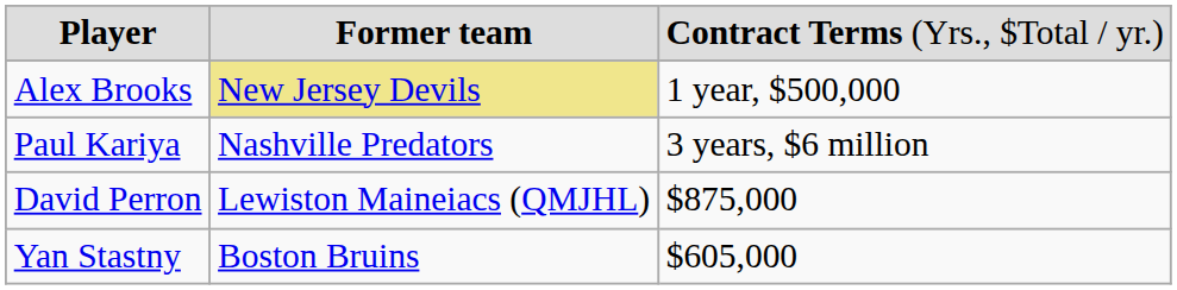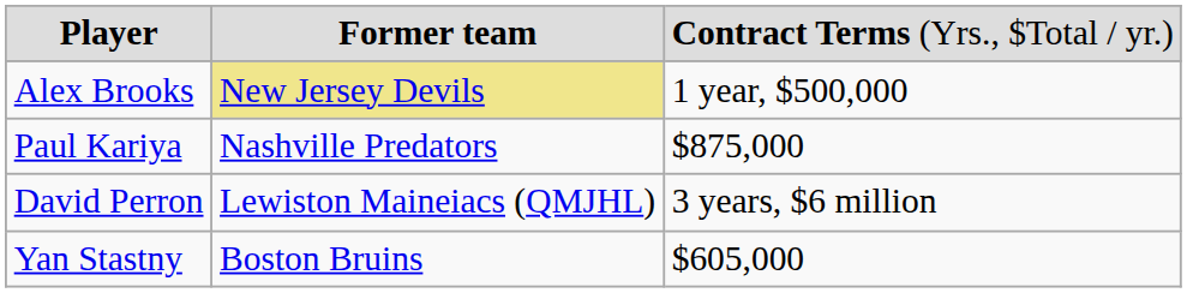 <table class="wikitable">
 <tr align="center"  bgcolor="#dddddd">
 <td><strong>Player</strong></td>
 <td><strong>Former team</strong></td>
 <td><strong>Contract Terms</strong> (Yrs., $Total / yr.)</td>
 </tr>
 <tr>
 <td><a href='#'>Alex Brooks</a></td>
 <td style="background: khaki;"><a href='#'>New Jersey Devils</a></td>
 <td>1 year, $500,000</td>
 </tr>
 <tr>
 <td><a href='#'>Paul Kariya</a></td>
 <td><a href='#'>Nashville Predators</a></td>
-<td>3 years, $6 million</td>
+<td>$875,000</td>
 </tr>
 <tr>
 <td><a href='#'>David Perron</a></td>
 <td><a href='#'>Lewiston Maineiacs</a> (<a href='#'>QMJHL</a>)</td>
-<td>$875,000</td>
+<td>3 years, $6 million</td>
 </tr>
 <tr>
 <td><a href='#'>Yan Stastny</a></td>
 <td><a href='#'>Boston Bruins</a></td>
 <td>$605,000</td>
 </tr>
 </table>
